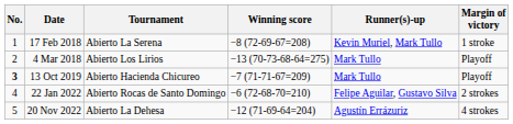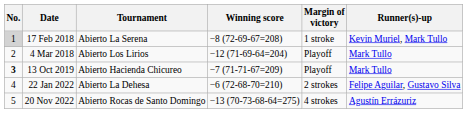 <table class="wikitable" style="font-size:95%;">
 <tr>
 <th>No.</th>
 <th>Date</th>
 <th>Tournament</th>
 <th>Winning score</th>
+<th>Margin of<br>victory</th>
 <th>Runner(s)-up</th>
-<th>Margin of<br>victory</th>
 </tr>
 <tr>
-<td align=center>1</td>
+<td align=center style="background: lightgrey;">1</td>
 <td align=right>17 Feb 2018</td>
 <td>Abierto La Serena</td>
 <td>−8 (72-69-67=208)</td>
+<td>1 stroke</td>
 <td> <a href='#'>Kevin Muriel</a>,  <a href='#'>Mark Tullo</a></td>
-<td>1 stroke</td>
 </tr>
 <tr>
 <td align=center>2</td>
 <td align=right>4 Mar 2018</td>
 <td>Abierto Los Lirios</td>
-<td>−13 (70-73-68-64=275)</td>
+<td>−12 (71-69-64=204)</td>
+<td>Playoff</td>
 <td> <a href='#'>Mark Tullo</a></td>
-<td>Playoff</td>
 </tr>
 <tr>
 <td align=center><strong>3</strong></td>
 <td align=right>13 Oct 2019</td>
 <td>Abierto Hacienda Chicureo</td>
 <td>−7 (71-71-67=209)</td>
+<td>Playoff</td>
 <td> <a href='#'>Mark Tullo</a></td>
-<td>Playoff</td>
 </tr>
 <tr>
 <td align=center>4</td>
 <td align=right>22 Jan 2022</td>
-<td>Abierto Rocas de Santo Domingo</td>
+<td>Abierto La Dehesa</td>
 <td>−6 (72-68-70=210)</td>
+<td>2 strokes</td>
 <td> <a href='#'>Felipe Aguilar</a>,  <a href='#'>Gustavo Silva</a></td>
-<td>2 strokes</td>
 </tr>
 <tr>
 <td align=center>5</td>
 <td align=right>20 Nov 2022</td>
-<td>Abierto La Dehesa</td>
-<td>−12 (71-69-64=204)</td>
+<td>Abierto Rocas de Santo Domingo</td>
+<td>−13 (70-73-68-64=275)</td>
+<td>4 strokes</td>
 <td> <a href='#'>Agustín Errázuriz</a></td>
-<td>4 strokes</td>
 </tr>
 </table>
